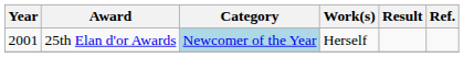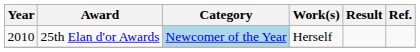 <table class="wikitable">
 <tr>
 <th>Year</th>
 <th>Award</th>
 <th>Category</th>
 <th>Work(s)</th>
 <th>Result</th>
 <th>Ref.</th>
 </tr>
 <tr>
-<td>2001</td>
+<td>2010</td>
 <td>25th <a href='#'>Elan d'or Awards</a></td>
 <td style="background: lightblue;"><a href='#'>Newcomer of the Year</a></td>
 <td>Herself</td>
 <td></td>
 <td></td>
 </tr>
 <tr>
 </tr>
 </table>
